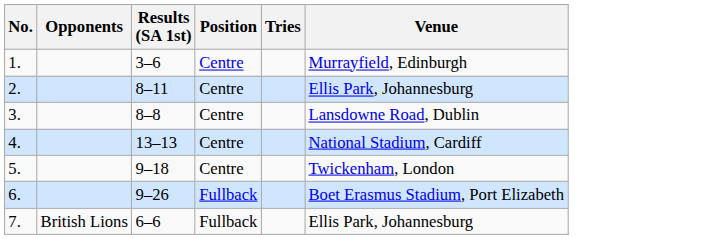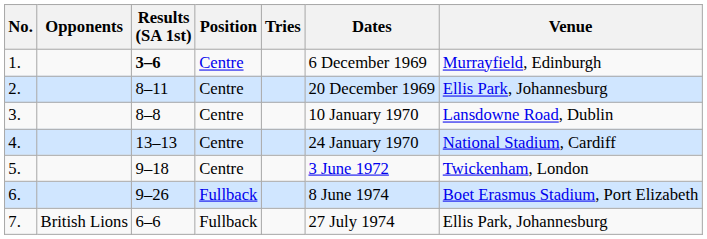 <table class="wikitable unsortable">
 <tr>
 <th>No.</th>
 <th>Opponents</th>
 <th>Results<br>(SA 1st)</th>
 <th>Position</th>
 <th>Tries</th>
+<th>Dates</th>
 <th>Venue</th>
 </tr>
 <tr>
 <td>1.</td>
 <td></td>
-<td>3–6</td>
+<td><strong>3–6</strong></td>
 <td><a href='#'>Centre</a></td>
 <td></td>
+<td>6 December 1969</td>
 <td><a href='#'>Murrayfield</a>, Edinburgh</td>
 </tr>
 <tr style="background: #D0E6FF;">
 <td>2.</td>
 <td></td>
 <td>8–11</td>
 <td>Centre</td>
 <td></td>
+<td>20 December 1969</td>
 <td><a href='#'>Ellis Park</a>, Johannesburg</td>
 </tr>
 <tr>
 <td>3.</td>
 <td></td>
 <td>8–8</td>
 <td>Centre</td>
 <td></td>
+<td>10 January 1970</td>
 <td><a href='#'>Lansdowne Road</a>, Dublin</td>
 </tr>
 <tr style="background: #D0E6FF;">
 <td>4.</td>
 <td></td>
 <td>13–13</td>
 <td>Centre</td>
 <td></td>
+<td>24 January 1970</td>
 <td><a href='#'>National Stadium</a>, Cardiff</td>
 </tr>
 <tr>
 <td>5.</td>
 <td></td>
 <td>9–18</td>
 <td>Centre</td>
 <td></td>
+<td><a href='#'>3 June 1972</a></td>
 <td><a href='#'>Twickenham</a>, London</td>
 </tr>
 <tr style="background: #D0E6FF;">
 <td>6.</td>
 <td></td>
 <td>9–26</td>
 <td><a href='#'>Fullback</a></td>
 <td></td>
+<td>8 June 1974</td>
 <td><a href='#'>Boet Erasmus Stadium</a>, Port Elizabeth</td>
 </tr>
 <tr>
 <td>7.</td>
 <td> British Lions</td>
 <td>6–6</td>
 <td>Fullback</td>
 <td></td>
+<td>27 July 1974</td>
 <td>Ellis Park, Johannesburg</td>
 </tr>
 </table>
